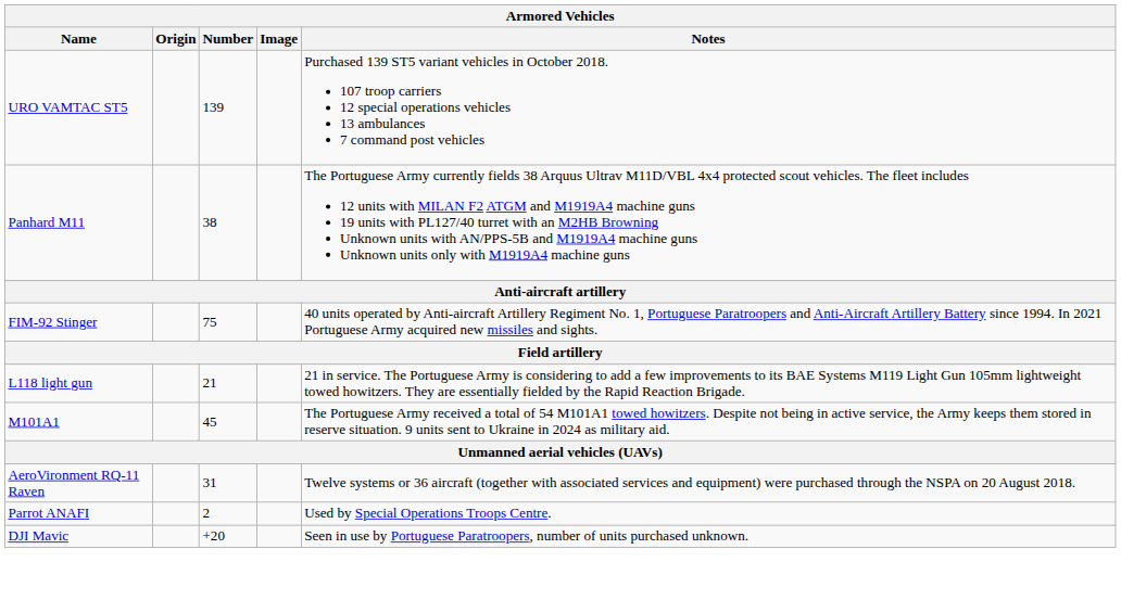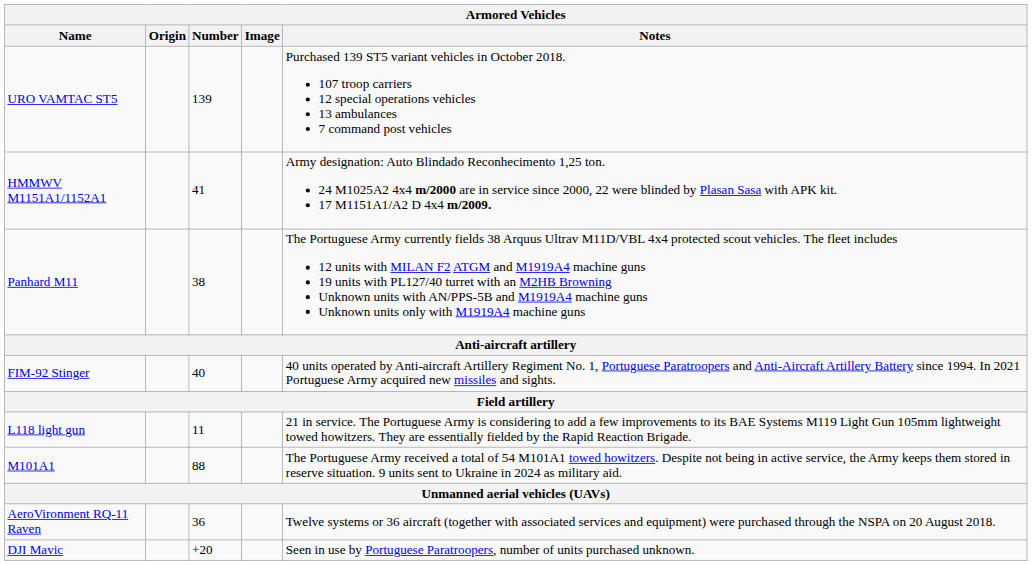 <table class="wikitable">
 <tr>
 <th colspan="5">Armored Vehicles</th>
 </tr>
 <tr>
 <th>Name</th>
 <th>Origin</th>
 <th>Number</th>
 <th>Image</th>
 <th>Notes</th>
 </tr>
 <tr>
 <td><a href='#'>URO VAMTAC ST5</a></td>
 <td></td>
 <td>139</td>
 <td></td>
 <td>Purchased 139 ST5 variant vehicles in October 2018.<br><ul><li>107 troop carriers</li><li>12 special operations vehicles</li><li>13 ambulances</li><li>7 command post vehicles</li></ul></td>
 </tr>
 <tr>
+<td><a href='#'>HMMWV M1151A1/1152A1</a></td>
+<td></td>
+<td>41</td>
+<td></td>
+<td>Army designation: Auto Blindado Reconhecimento 1,25 ton.<br><ul><li>24 M1025A2 4x4 <strong>m/2000</strong> are in service since 2000, 22 were blinded by <a href='#'>Plasan Sasa</a> with APK kit.</li><li>17 M1151A1/A2 D 4x4 <strong>m/2009.</strong></li></ul></td>
+</tr>
+<tr>
 <td><a href='#'>Panhard M11</a></td>
 <td></td>
 <td>38</td>
 <td></td>
 <td>The Portuguese Army currently fields 38 Arquus Ultrav M11D/VBL 4x4 protected scout vehicles. The fleet includes<br><ul><li>12 units with <a href='#'>MILAN F2</a> <a href='#'>ATGM</a> and <a href='#'>M1919A4</a> machine guns</li><li>19 units with PL127/40 turret with an <a href='#'>M2HB Browning</a></li><li>Unknown units with AN/PPS-5B and <a href='#'>M1919A4</a> machine guns</li><li>Unknown units only with <a href='#'>M1919A4</a> machine guns</li></ul></td>
 </tr>
 <tr>
 <th colspan="5">Anti-aircraft artillery</th>
 </tr>
 <tr>
 <td><a href='#'>FIM-92 Stinger</a></td>
 <td></td>
-<td>75</td>
+<td>40</td>
 <td></td>
 <td>40 units operated by Anti-aircraft Artillery Regiment No. 1, <a href='#'>Portuguese Paratroopers</a> and <a href='#'>Anti-Aircraft Artillery Battery</a> since 1994. In 2021 Portuguese Army acquired new <a href='#'>missiles</a> and sights.</td>
 </tr>
 <tr>
 <th colspan="5">Field artillery</th>
 </tr>
 <tr>
 <td><a href='#'>L118 light gun</a></td>
 <td></td>
-<td>21</td>
+<td>11</td>
 <td></td>
 <td>21 in service. The Portuguese Army is considering to add a few improvements to its BAE Systems M119 Light Gun 105mm lightweight towed howitzers. They are essentially fielded by the Rapid Reaction Brigade.</td>
 </tr>
 <tr>
 <td><a href='#'>M101A1</a></td>
 <td></td>
-<td>45</td>
+<td>88</td>
 <td></td>
 <td>The Portuguese Army received a total of 54 M101A1 <a href='#'>towed howitzers</a>. Despite not being in active service, the Army keeps them stored in reserve situation. 9 units sent to Ukraine in 2024 as military aid.</td>
 </tr>
 <tr>
 <th colspan="5">Unmanned aerial vehicles (UAVs)</th>
 </tr>
 <tr>
 <td><a href='#'>AeroVironment RQ-11 Raven</a></td>
 <td></td>
-<td>31</td>
+<td>36</td>
 <td></td>
 <td>Twelve systems or 36 aircraft (together with associated services and equipment) were purchased through the NSPA on 20 August 2018.</td>
-</tr>
-<tr>
-<td><a href='#'>Parrot ANAFI</a></td>
-<td></td>
-<td>2</td>
-<td></td>
-<td>Used by <a href='#'>Special Operations Troops Centre</a>.</td>
 </tr>
 <tr>
 <td><a href='#'>DJI Mavic</a></td>
 <td></td>
 <td>+20</td>
 <td></td>
 <td>Seen in use by <a href='#'>Portuguese Paratroopers</a>, number of units purchased unknown.</td>
 </tr>
 </table>
